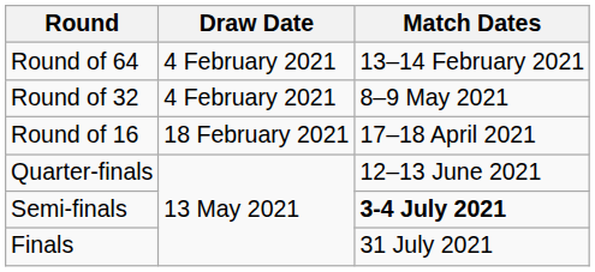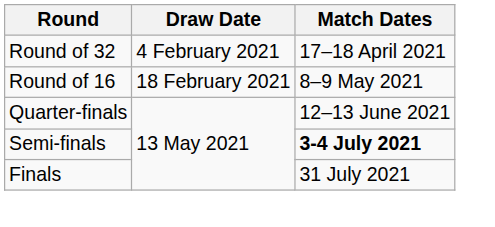 <table class="wikitable">
 <tr>
 <th>Round</th>
 <th>Draw Date</th>
 <th>Match Dates</th>
 </tr>
 <tr>
-<td>Round of 64</td>
-<td>4 February 2021</td>
-<td>13–14 February 2021</td>
-</tr>
-<tr>
 <td>Round of 32</td>
 <td>4 February 2021</td>
-<td>8–9 May 2021</td>
+<td>17–18 April 2021</td>
 </tr>
 <tr>
 <td>Round of 16</td>
 <td>18 February 2021</td>
-<td>17–18 April 2021</td>
+<td>8–9 May 2021</td>
 </tr>
 <tr>
 <td>Quarter-finals</td>
 <td rowspan="3">13 May 2021</td>
 <td>12–13 June 2021</td>
 </tr>
 <tr>
 <td>Semi-finals</td>
 <td><strong>3-4 July 2021</strong></td>
 </tr>
 <tr>
 <td>Finals</td>
 <td>31 July 2021</td>
 </tr>
 </table>
